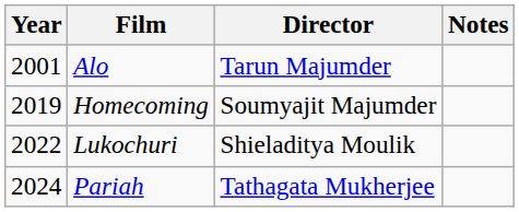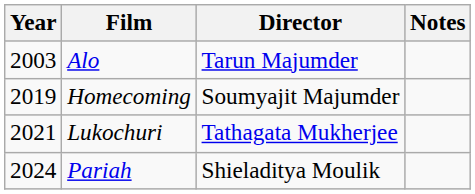 <table class="wikitable sortable">
 <tr>
 <th>Year</th>
 <th>Film</th>
 <th>Director</th>
 <th>Notes</th>
 </tr>
 <tr>
-<td>2001</td>
+<td>2003</td>
 <td><em><a href='#'>Alo</a></em></td>
 <td><a href='#'>Tarun Majumder</a></td>
 <td></td>
 </tr>
 <tr>
 <td>2019</td>
 <td><em>Homecoming</em></td>
 <td>Soumyajit Majumder</td>
 <td></td>
 </tr>
 <tr>
-<td>2022</td>
+<td>2021</td>
 <td><em>Lukochuri</em></td>
-<td>Shieladitya Moulik</td>
+<td><a href='#'>Tathagata Mukherjee</a></td>
 <td></td>
 </tr>
 <tr>
 <td>2024</td>
 <td><em><a href='#'>Pariah</a></em></td>
-<td><a href='#'>Tathagata Mukherjee</a></td>
+<td>Shieladitya Moulik</td>
 <td></td>
 </tr>
 </table>
